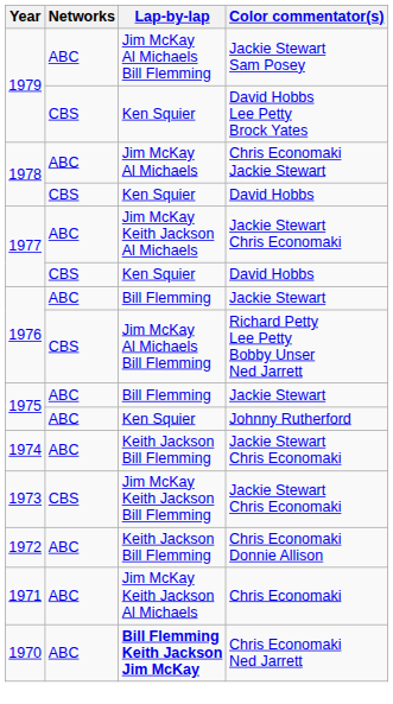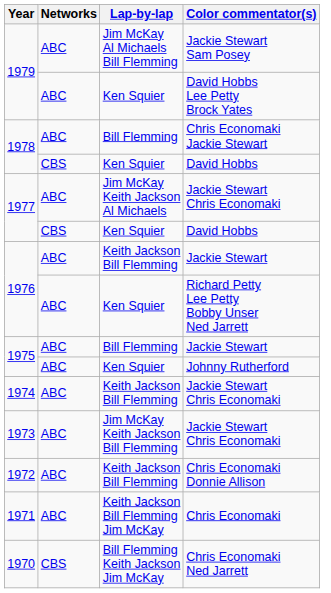 <table class=wikitable>
 <tr>
 <th>Year</th>
 <th>Networks</th>
 <th><a href='#'>Lap-by-lap</a></th>
 <th><a href='#'>Color commentator(s)</a></th>
 </tr>
 <tr>
 <td rowspan="2" nowrap=""><a href='#'>1979</a></td>
 <td><a href='#'>ABC</a></td>
 <td><a href='#'>Jim McKay</a><br><a href='#'>Al Michaels</a><br><a href='#'>Bill Flemming</a></td>
 <td><a href='#'>Jackie Stewart</a><br><a href='#'>Sam Posey</a></td>
 </tr>
 <tr>
-<td><a href='#'>CBS</a></td>
+<td><a href='#'>ABC</a></td>
 <td><a href='#'>Ken Squier</a></td>
 <td><a href='#'>David Hobbs</a><br><a href='#'>Lee Petty</a><br><a href='#'>Brock Yates</a></td>
 </tr>
 <tr>
 <td rowspan="2" nowrap=""><a href='#'>1978</a></td>
 <td><a href='#'>ABC</a></td>
-<td><a href='#'>Jim McKay</a><br><a href='#'>Al Michaels</a></td>
+<td><a href='#'>Bill Flemming</a></td>
 <td><a href='#'>Chris Economaki</a><br><a href='#'>Jackie Stewart</a></td>
 </tr>
 <tr>
 <td><a href='#'>CBS</a></td>
 <td><a href='#'>Ken Squier</a></td>
 <td><a href='#'>David Hobbs</a></td>
 </tr>
 <tr>
 <td rowspan="2" nowrap=""><a href='#'>1977</a></td>
 <td><a href='#'>ABC</a></td>
 <td><a href='#'>Jim McKay</a><br><a href='#'>Keith Jackson</a><br><a href='#'>Al Michaels</a></td>
 <td><a href='#'>Jackie Stewart</a><br><a href='#'>Chris Economaki</a></td>
 </tr>
 <tr>
 <td><a href='#'>CBS</a></td>
 <td><a href='#'>Ken Squier</a></td>
 <td><a href='#'>David Hobbs</a></td>
 </tr>
 <tr>
 <td rowspan="2" nowrap=""><a href='#'>1976</a></td>
 <td><a href='#'>ABC</a></td>
-<td><a href='#'>Bill Flemming</a></td>
+<td><a href='#'>Keith Jackson</a><br><a href='#'>Bill Flemming</a></td>
 <td><a href='#'>Jackie Stewart</a></td>
 </tr>
 <tr>
-<td><a href='#'>CBS</a></td>
-<td><a href='#'>Jim McKay</a><br><a href='#'>Al Michaels</a><br><a href='#'>Bill Flemming</a></td>
+<td><a href='#'>ABC</a></td>
+<td><a href='#'>Ken Squier</a></td>
 <td><a href='#'>Richard Petty</a><br><a href='#'>Lee Petty</a><br><a href='#'>Bobby Unser</a><br><a href='#'>Ned Jarrett</a></td>
 </tr>
 <tr>
 <td rowspan="2" nowrap=""><a href='#'>1975</a></td>
 <td><a href='#'>ABC</a></td>
 <td><a href='#'>Bill Flemming</a></td>
 <td><a href='#'>Jackie Stewart</a></td>
 </tr>
 <tr>
 <td><a href='#'>ABC</a></td>
 <td><a href='#'>Ken Squier</a></td>
 <td><a href='#'>Johnny Rutherford</a></td>
 </tr>
 <tr>
 <td><a href='#'>1974</a></td>
 <td><a href='#'>ABC</a></td>
 <td><a href='#'>Keith Jackson</a><br><a href='#'>Bill Flemming</a></td>
 <td><a href='#'>Jackie Stewart</a><br><a href='#'>Chris Economaki</a></td>
 </tr>
 <tr>
 <td><a href='#'>1973</a></td>
-<td><a href='#'>CBS</a></td>
+<td><a href='#'>ABC</a></td>
 <td><a href='#'>Jim McKay</a><br><a href='#'>Keith Jackson</a><br><a href='#'>Bill Flemming</a></td>
 <td><a href='#'>Jackie Stewart</a><br><a href='#'>Chris Economaki</a></td>
 </tr>
 <tr>
 <td><a href='#'>1972</a></td>
 <td><a href='#'>ABC</a></td>
 <td><a href='#'>Keith Jackson</a><br><a href='#'>Bill Flemming</a></td>
 <td><a href='#'>Chris Economaki</a><br><a href='#'>Donnie Allison</a></td>
 </tr>
 <tr>
 <td><a href='#'>1971</a></td>
 <td><a href='#'>ABC</a></td>
-<td><a href='#'>Jim McKay</a><br><a href='#'>Keith Jackson</a><br><a href='#'>Al Michaels</a></td>
+<td><a href='#'>Keith Jackson</a><br><a href='#'>Bill Flemming</a><br><a href='#'>Jim McKay</a></td>
 <td><a href='#'>Chris Economaki</a></td>
 </tr>
 <tr>
 <td><a href='#'>1970</a></td>
-<td><a href='#'>ABC</a></td>
-<td><strong><a href='#'>Bill Flemming</a><br><a href='#'>Keith Jackson</a><br><a href='#'>Jim McKay</a></strong></td>
+<td><a href='#'>CBS</a></td>
+<td><a href='#'>Bill Flemming</a><br><a href='#'>Keith Jackson</a><br><a href='#'>Jim McKay</a></td>
 <td><a href='#'>Chris Economaki</a><br><a href='#'>Ned Jarrett</a></td>
 </tr>
 </table>
